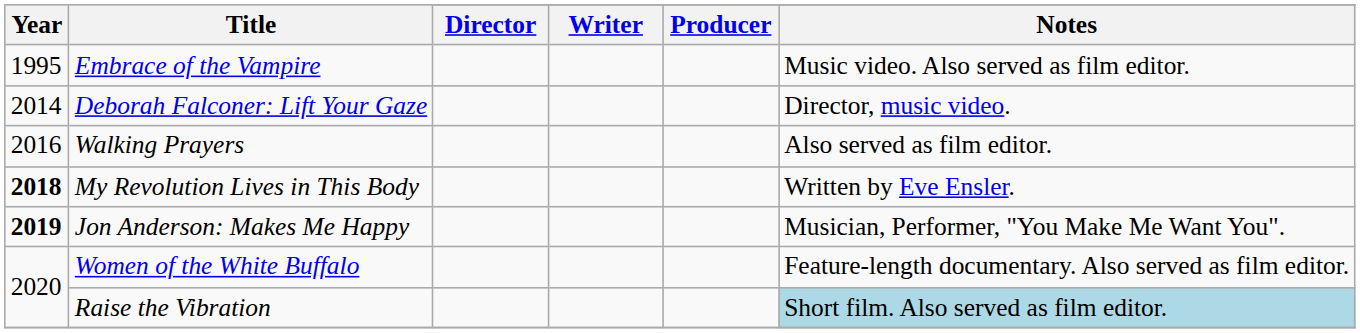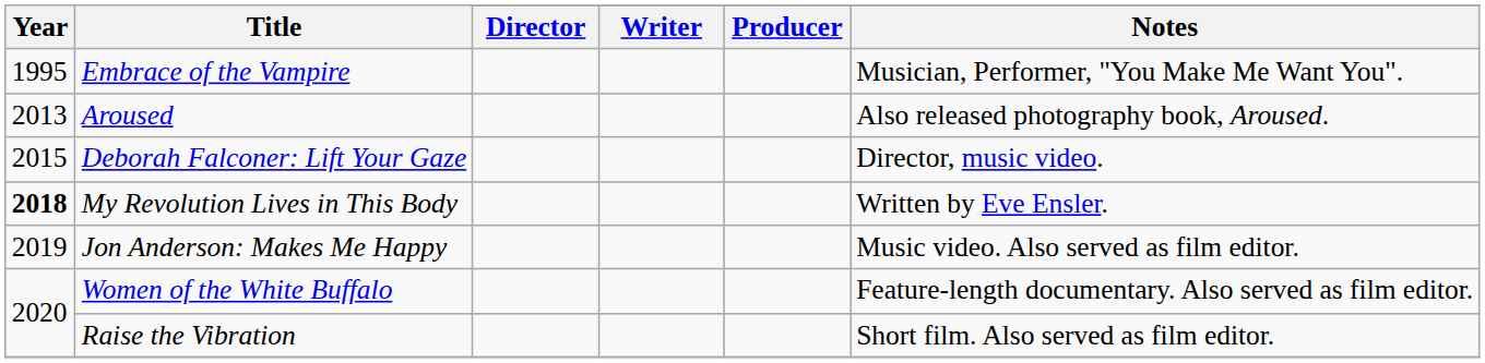 <table class="wikitable">
 <tr>
 <th rowspan="2" style="width:33px;">Year</th>
 <th rowspan="2">Title</th>
 </tr>
 <tr>
 <th width=65><a href='#'>Director</a></th>
 <th width=65><a href='#'>Writer</a></th>
 <th width=65><a href='#'>Producer</a></th>
 <th scope="col">Notes</th>
 </tr>
 <tr>
 <td>1995</td>
 <td><em><a href='#'>Embrace of the Vampire</a></em></td>
 <td></td>
 <td></td>
 <td></td>
-<td>Music video. Also served as film editor.</td>
+<td>Musician, Performer, "You Make Me Want You".</td>
 </tr>
 <tr>
-<td>2014</td>
+<td>2013</td>
+<td><em><a href='#'>Aroused</a></em></td>
+<td></td>
+<td></td>
+<td></td>
+<td>Also released photography book, <em>Aroused</em>.</td>
+</tr>
+<tr>
+<td>2015</td>
 <td><em><a href='#'>Deborah Falconer: Lift Your Gaze</a></em></td>
 <td></td>
 <td></td>
 <td></td>
 <td>Director, <a href='#'>music video</a>.</td>
-</tr>
-<tr>
-<td>2016</td>
-<td><em>Walking Prayers</em></td>
-<td></td>
-<td></td>
-<td></td>
-<td>Also served as film editor.</td>
 </tr>
 <tr>
 <td><strong>2018</strong></td>
 <td><em>My Revolution Lives in This Body</em></td>
 <td></td>
 <td></td>
 <td></td>
 <td>Written by <a href='#'>Eve Ensler</a>.</td>
 </tr>
 <tr>
-<td><strong>2019</strong></td>
+<td>2019</td>
 <td><em>Jon Anderson: Makes Me Happy</em></td>
 <td></td>
 <td></td>
 <td></td>
-<td>Musician, Performer, "You Make Me Want You".</td>
+<td>Music video. Also served as film editor.</td>
 </tr>
 <tr>
 <td rowspan=2>2020</td>
 <td><em><a href='#'>Women of the White Buffalo</a></em></td>
 <td></td>
 <td></td>
 <td></td>
 <td>Feature-length documentary. Also served as film editor.</td>
 </tr>
 <tr>
 <td><em>Raise the Vibration</em></td>
 <td></td>
 <td></td>
 <td></td>
-<td style="background: lightblue;">Short film. Also served as film editor.</td>
+<td>Short film. Also served as film editor.</td>
 </tr>
 <tr>
 </tr>
 </table>
